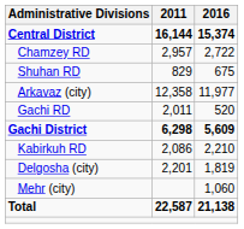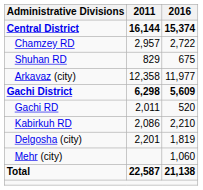 <table class="wikitable">
 <tr>
 <th>Administrative Divisions</th>
 <th>2011</th>
 <th>2016</th>
 </tr>
 <tr>
 <td><strong><a href='#'>Central District</a></strong></td>
 <td style="text-align: right;"><strong>16,144</strong></td>
 <td style="text-align: right;"><strong>15,374</strong></td>
 </tr>
 <tr>
 <td style="padding-left: 1em;"><a href='#'>Chamzey RD</a></td>
 <td style="text-align: right;">2,957</td>
 <td style="text-align: right;">2,722</td>
 </tr>
 <tr>
 <td style="padding-left: 1em;"><a href='#'>Shuhan RD</a></td>
 <td style="text-align: right;">829</td>
 <td style="text-align: right;">675</td>
 </tr>
 <tr>
 <td style="padding-left: 1em;"><a href='#'>Arkavaz</a> (city)</td>
 <td style="text-align: right;">12,358</td>
 <td style="text-align: right;">11,977</td>
 </tr>
 <tr>
+<td><strong><a href='#'>Gachi District</a></strong></td>
+<td style="text-align: right;"><strong>6,298</strong></td>
+<td style="text-align: right;"><strong>5,609</strong></td>
+</tr>
+<tr>
 <td style="padding-left: 1em;"><a href='#'>Gachi RD</a></td>
 <td style="text-align: right;">2,011</td>
 <td style="text-align: right;">520</td>
-</tr>
-<tr>
-<td><strong><a href='#'>Gachi District</a></strong></td>
-<td style="text-align: right;"><strong>6,298</strong></td>
-<td style="text-align: right;"><strong>5,609</strong></td>
 </tr>
 <tr>
 <td style="padding-left: 1em;"><a href='#'>Kabirkuh RD</a></td>
 <td style="text-align: right;">2,086</td>
 <td style="text-align: right;">2,210</td>
 </tr>
 <tr>
 <td style="padding-left: 1em;"><a href='#'>Delgosha</a> (city)</td>
 <td style="text-align: right;">2,201</td>
 <td style="text-align: right;">1,819</td>
 </tr>
 <tr>
 <td style="padding-left: 1em;"><a href='#'>Mehr</a> (city)</td>
 <td style="text-align: right;"></td>
 <td style="text-align: right;">1,060</td>
 </tr>
 <tr>
 <td><strong>Total</strong></td>
 <td style="text-align: right;"><strong>22,587</strong></td>
 <td style="text-align: right;"><strong>21,138</strong></td>
 </tr>
 <tr>
 <td colspan=3></td>
 </tr>
 </table>
